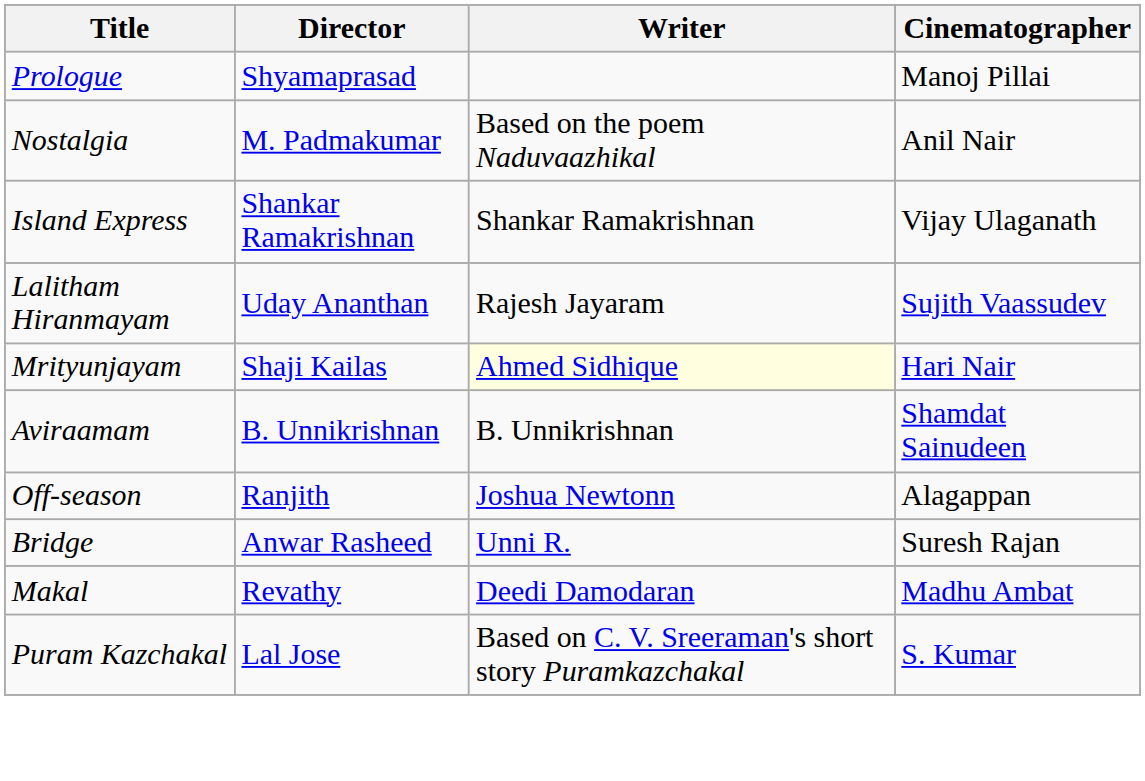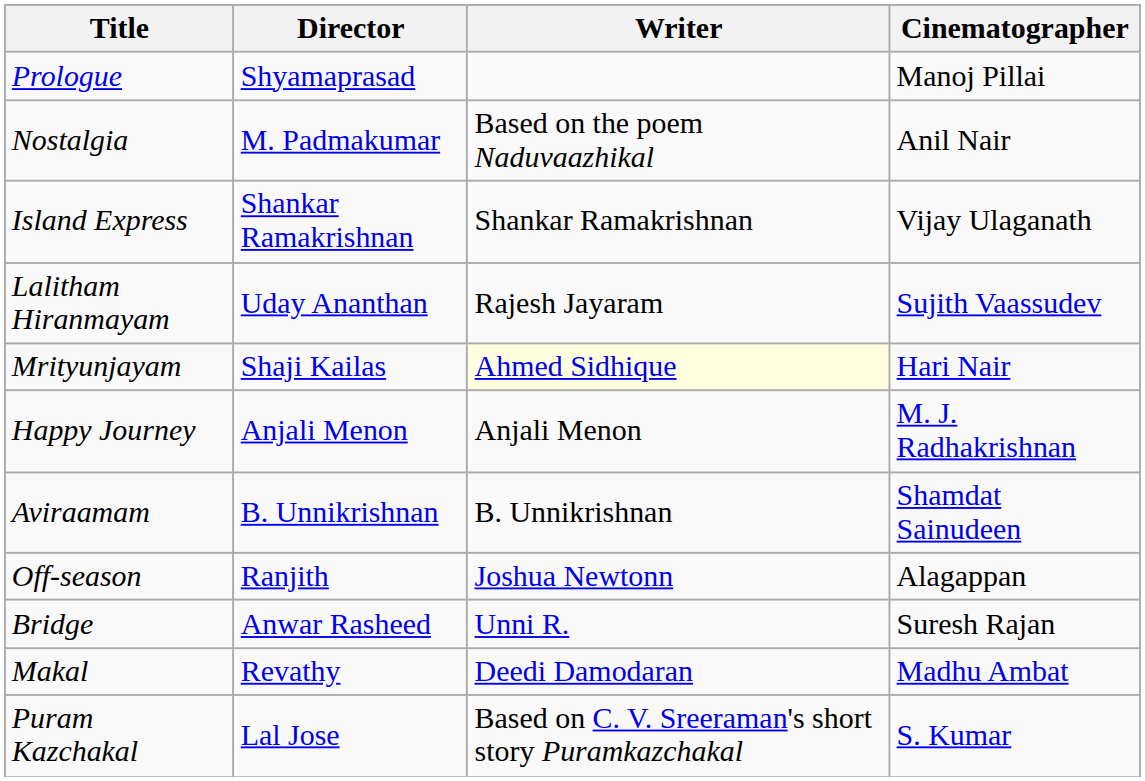 <table class="wikitable">
 <tr>
 <th>Title</th>
 <th>Director</th>
 <th>Writer</th>
 <th>Cinematographer</th>
 </tr>
 <tr>
 <td><em><a href='#'>Prologue</a></em></td>
 <td><a href='#'>Shyamaprasad</a></td>
 <td></td>
 <td>Manoj Pillai</td>
 </tr>
 <tr>
 <td><em>Nostalgia</em></td>
 <td><a href='#'>M. Padmakumar</a></td>
 <td>Based on the poem <em>Naduvaazhikal</em></td>
 <td>Anil Nair</td>
 </tr>
 <tr>
 <td><em>Island Express</em></td>
 <td><a href='#'>Shankar Ramakrishnan</a></td>
 <td>Shankar Ramakrishnan</td>
 <td>Vijay Ulaganath</td>
 </tr>
 <tr>
 <td><em>Lalitham Hiranmayam</em></td>
 <td><a href='#'>Uday Ananthan</a></td>
 <td>Rajesh Jayaram</td>
 <td><a href='#'>Sujith Vaassudev</a></td>
 </tr>
 <tr>
 <td><em>Mrityunjayam</em></td>
 <td><a href='#'>Shaji Kailas</a></td>
 <td style="background: lightyellow;"><a href='#'>Ahmed Sidhique</a></td>
 <td><a href='#'>Hari Nair</a></td>
 </tr>
 <tr>
+<td><em>Happy Journey</em></td>
+<td><a href='#'>Anjali Menon</a></td>
+<td>Anjali Menon</td>
+<td><a href='#'>M. J. Radhakrishnan</a></td>
+</tr>
+<tr>
 <td><em>Aviraamam</em></td>
 <td><a href='#'>B. Unnikrishnan</a></td>
 <td>B. Unnikrishnan</td>
 <td><a href='#'>Shamdat Sainudeen</a></td>
 </tr>
 <tr>
 <td><em>Off-season</em></td>
 <td><a href='#'>Ranjith</a></td>
 <td><a href='#'>Joshua Newtonn</a></td>
 <td>Alagappan</td>
 </tr>
 <tr>
 <td><em>Bridge</em></td>
 <td><a href='#'>Anwar Rasheed</a></td>
 <td><a href='#'>Unni R.</a></td>
 <td>Suresh Rajan</td>
 </tr>
 <tr>
 <td><em>Makal</em></td>
 <td><a href='#'>Revathy</a></td>
 <td><a href='#'>Deedi Damodaran</a></td>
 <td><a href='#'>Madhu Ambat</a></td>
 </tr>
 <tr>
 <td><em>Puram Kazchakal</em></td>
 <td><a href='#'>Lal Jose</a></td>
 <td>Based on <a href='#'>C. V. Sreeraman</a>'s short story <em>Puramkazchakal</em></td>
 <td><a href='#'>S. Kumar</a></td>
 </tr>
 </table>
